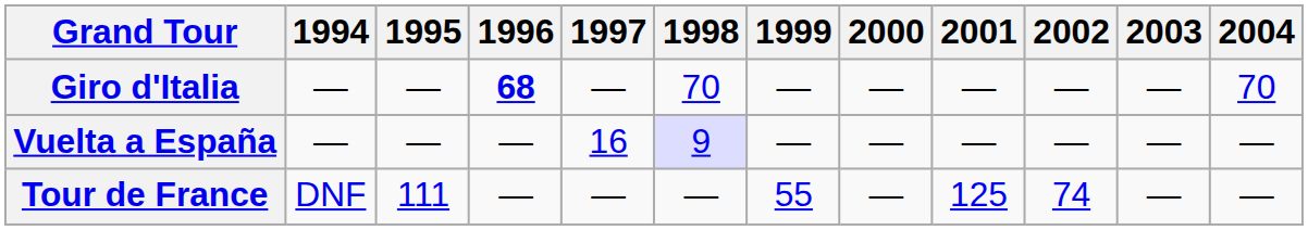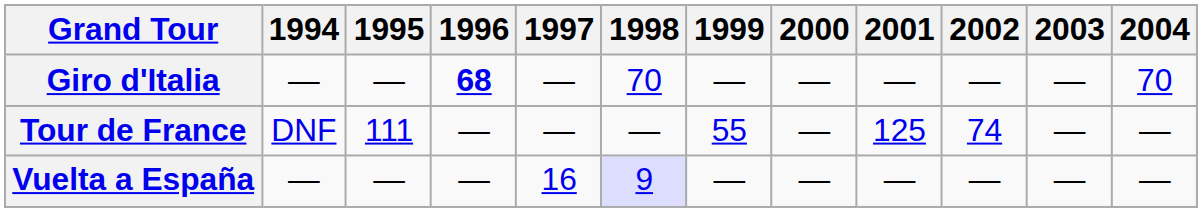 <table class="wikitable plainrowheaders">
 <tr>
 <th scope="col"><a href='#'>Grand Tour</a></th>
 <th scope="col">1994</th>
 <th scope="col">1995</th>
 <th scope="col">1996</th>
 <th scope="col">1997</th>
 <th scope="col">1998</th>
 <th scope="col">1999</th>
 <th scope="col">2000</th>
 <th scope="col">2001</th>
 <th scope="col">2002</th>
 <th scope="col">2003</th>
 <th scope="col">2004</th>
 </tr>
 <tr style="text-align:center;">
 <th scope="row"> <a href='#'>Giro d'Italia</a></th>
 <td>—</td>
 <td>—</td>
 <td><strong><a href='#'>68</a></strong></td>
 <td>—</td>
 <td><a href='#'>70</a></td>
 <td>—</td>
 <td>—</td>
 <td>—</td>
 <td>—</td>
 <td>—</td>
 <td><a href='#'>70</a></td>
 </tr>
 <tr style="text-align:center;">
+<th scope="row"> <a href='#'>Tour de France</a></th>
+<td><a href='#'>DNF</a></td>
+<td><a href='#'>111</a></td>
+<td>—</td>
+<td>—</td>
+<td>—</td>
+<td><a href='#'>55</a></td>
+<td>—</td>
+<td><a href='#'>125</a></td>
+<td><a href='#'>74</a></td>
+<td>—</td>
+<td>—</td>
+</tr>
+<tr style="text-align:center;">
 <th scope="row"> <a href='#'>Vuelta a España</a></th>
 <td>—</td>
 <td>—</td>
 <td>—</td>
 <td><a href='#'>16</a></td>
 <td style="background:#ddddff;"><a href='#'>9</a></td>
 <td>—</td>
 <td>—</td>
 <td>—</td>
 <td>—</td>
 <td>—</td>
 <td>—</td>
 </tr>
-<tr style="text-align:center;">
-<th scope="row"> <a href='#'>Tour de France</a></th>
-<td><a href='#'>DNF</a></td>
-<td><a href='#'>111</a></td>
-<td>—</td>
-<td>—</td>
-<td>—</td>
-<td><a href='#'>55</a></td>
-<td>—</td>
-<td><a href='#'>125</a></td>
-<td><a href='#'>74</a></td>
-<td>—</td>
-<td>—</td>
-</tr>
 </table>
